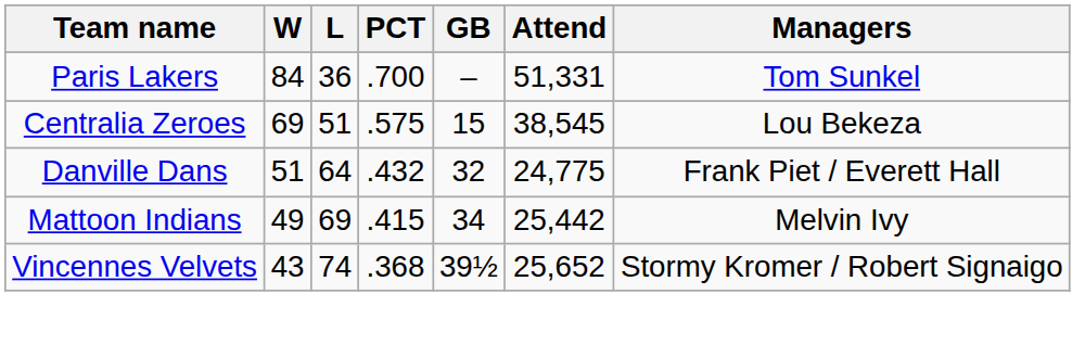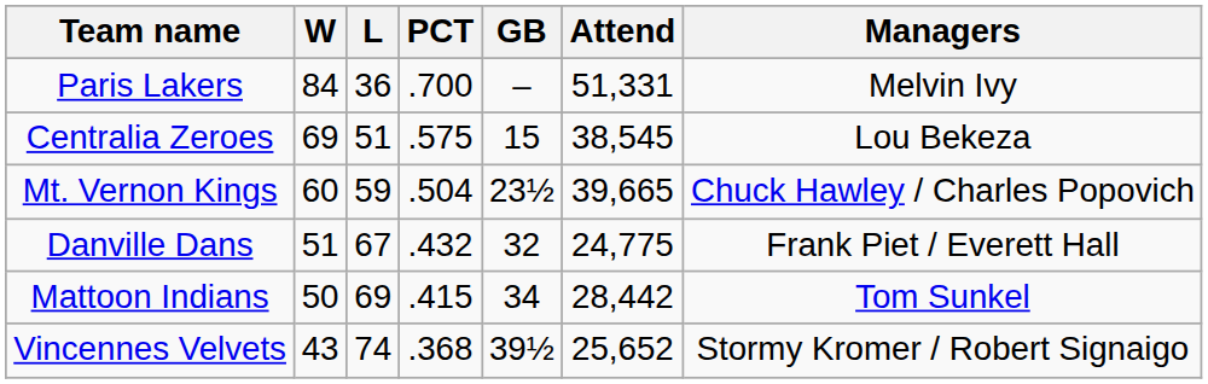 <table class="wikitable">
 <tr>
 <th>Team name</th>
 <th>W</th>
 <th>L</th>
 <th>PCT</th>
 <th>GB</th>
 <th>Attend</th>
 <th>Managers</th>
 </tr>
 <tr align=center>
 <td><a href='#'>Paris Lakers</a></td>
 <td>84</td>
 <td>36</td>
 <td>.700</td>
 <td>–</td>
 <td>51,331</td>
-<td><a href='#'>Tom Sunkel</a></td>
+<td>Melvin Ivy</td>
 </tr>
 <tr align=center>
 <td><a href='#'>Centralia Zeroes</a></td>
 <td>69</td>
 <td>51</td>
 <td>.575</td>
 <td>15</td>
 <td>38,545</td>
 <td>Lou Bekeza</td>
 </tr>
 <tr align=center>
+<td><a href='#'>Mt. Vernon Kings</a></td>
+<td>60</td>
+<td>59</td>
+<td>.504</td>
+<td>23½</td>
+<td>39,665</td>
+<td><a href='#'>Chuck Hawley</a> / Charles Popovich</td>
+</tr>
+<tr align=center>
 <td><a href='#'>Danville Dans</a></td>
 <td>51</td>
-<td>64</td>
+<td>67</td>
 <td>.432</td>
 <td>32</td>
 <td>24,775</td>
 <td>Frank Piet / Everett Hall</td>
 </tr>
 <tr align=center>
 <td><a href='#'>Mattoon Indians</a></td>
-<td>49</td>
+<td>50</td>
 <td>69</td>
 <td>.415</td>
 <td>34</td>
-<td>25,442</td>
-<td>Melvin Ivy</td>
+<td>28,442</td>
+<td><a href='#'>Tom Sunkel</a></td>
 </tr>
 <tr align=center>
 <td><a href='#'>Vincennes Velvets</a></td>
 <td>43</td>
 <td>74</td>
 <td>.368</td>
 <td>39½</td>
 <td>25,652</td>
 <td>Stormy Kromer / Robert Signaigo</td>
 </tr>
 </table>
